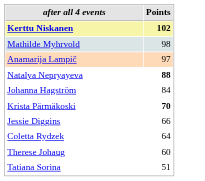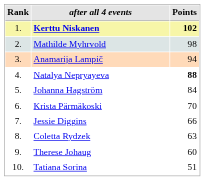 <table cellspacing="1" cellpadding="3" style="border:1px solid #AAAAAA;font-size:86%">
 <tr style="background-color: #E4E4E4;">
+<th style="border-bottom:1px solid #AAAAAA" width=10>Rank</th>
 <th style="border-bottom:1px solid #AAAAAA" width=200><em>after all 4 events</em></th>
 <th style="border-bottom:1px solid #AAAAAA" width=20 align=right>Points</th>
 </tr>
 <tr style="background:#f7f6a8;">
+<td align=center>1.</td>
 <td> <strong><a href='#'>Kerttu Niskanen</a></strong></td>
 <td align=right><strong>102</strong></td>
 </tr>
 <tr style="background:#dce5e5;">
+<td align=center>2.</td>
 <td> <a href='#'>Mathilde Myhrvold</a></td>
 <td align=right>98</td>
 </tr>
 <tr style="background:#ffdab9;">
+<td align=center>3.</td>
 <td> <a href='#'>Anamarija Lampič</a></td>
-<td align=right>97</td>
+<td align=right>94</td>
 </tr>
 <tr>
+<td align=center>4.</td>
 <td> <a href='#'>Natalya Nepryayeva</a></td>
 <td align=right><strong>88</strong></td>
 </tr>
 <tr>
+<td align=center>5.</td>
 <td> <a href='#'>Johanna Hagström</a></td>
 <td align=right>84</td>
 </tr>
 <tr>
+<td align=center>6.</td>
 <td> <a href='#'>Krista Pärmäkoski</a></td>
-<td align=right><strong>70</strong></td>
+<td align=right>70</td>
 </tr>
 <tr>
+<td align=center>7.</td>
 <td> <a href='#'>Jessie Diggins</a></td>
 <td align=right>66</td>
 </tr>
 <tr>
+<td align=center>8.</td>
 <td> <a href='#'>Coletta Rydzek</a></td>
-<td align=right>64</td>
+<td align=right>63</td>
 </tr>
 <tr>
+<td align=center>9.</td>
 <td> <a href='#'>Therese Johaug</a></td>
 <td align=right>60</td>
 </tr>
 <tr>
+<td align=center>10.</td>
 <td> <a href='#'>Tatiana Sorina</a></td>
 <td align=right>51</td>
 </tr>
 </table>
